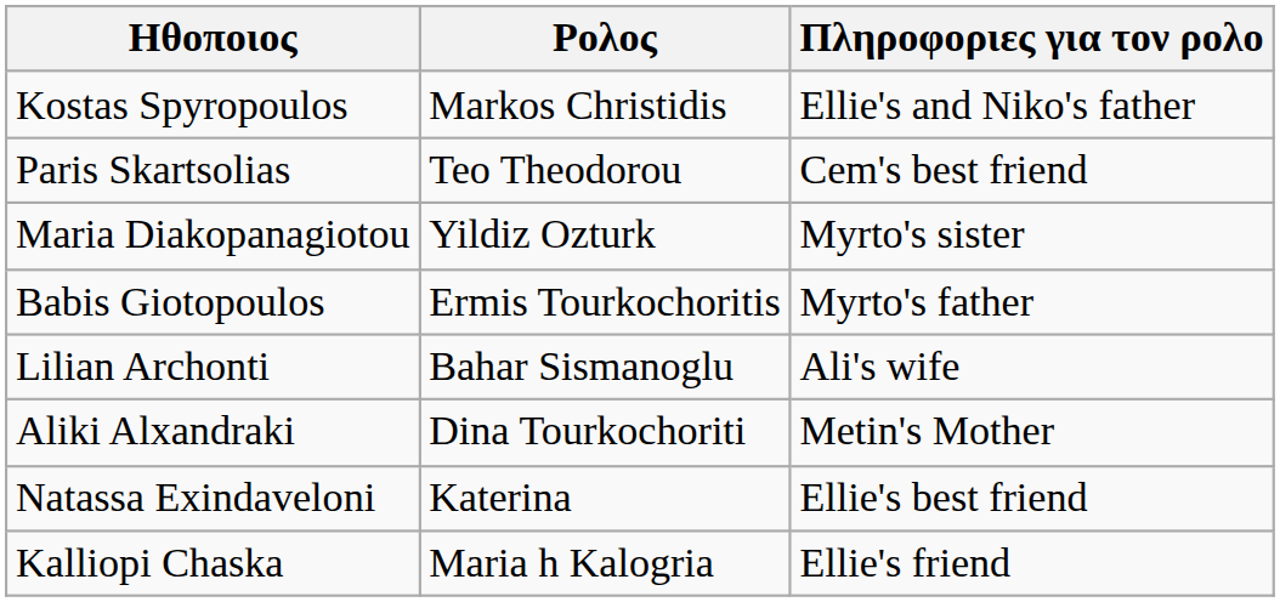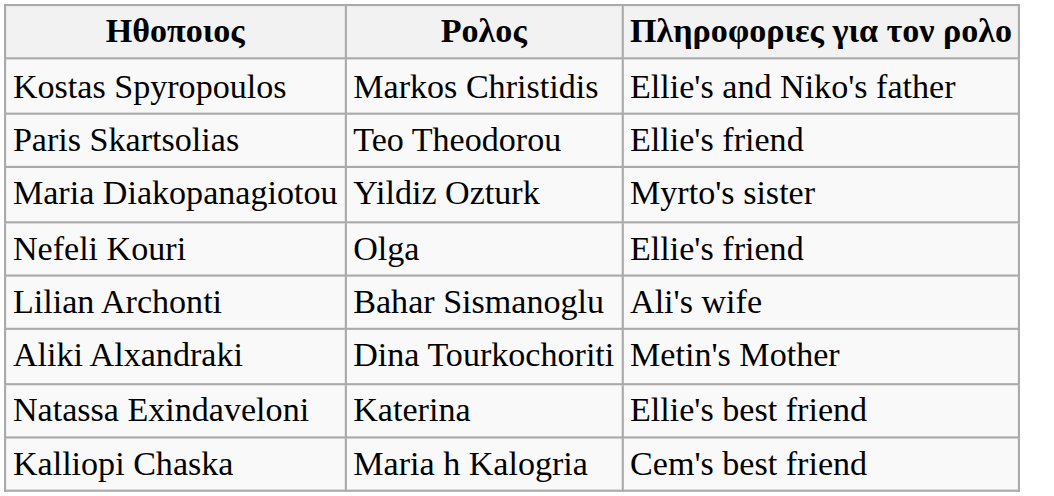 <table class="wikitable">
 <tr>
 <th>Ηθοποιος</th>
 <th>Ρολος</th>
 <th>Πληροφοριες για τον ρολο</th>
 </tr>
 <tr>
 <td>Kostas Spyropoulos</td>
 <td>Markos Christidis</td>
 <td>Ellie's and Niko's father</td>
 </tr>
 <tr>
 <td>Paris Skartsolias</td>
 <td>Teo Theodorou</td>
-<td>Cem's best friend</td>
+<td>Ellie's friend</td>
 </tr>
 <tr>
 <td>Maria Diakopanagiotou</td>
 <td>Yildiz Ozturk</td>
 <td>Myrto's sister</td>
 </tr>
 <tr>
-<td>Babis Giotopoulos</td>
-<td>Ermis Tourkochoritis</td>
-<td>Myrto's father</td>
+<td>Nefeli Kouri</td>
+<td>Olga</td>
+<td>Ellie's friend</td>
 </tr>
 <tr>
 <td>Lilian Archonti</td>
 <td>Bahar Sismanoglu</td>
 <td>Ali's wife</td>
 </tr>
 <tr>
 <td>Aliki Alxandraki</td>
 <td>Dina Tourkochoriti</td>
 <td>Metin's Mother</td>
 </tr>
 <tr>
 <td>Natassa Exindaveloni</td>
 <td>Katerina</td>
 <td>Ellie's best friend</td>
 </tr>
 <tr>
 <td>Kalliopi Chaska</td>
 <td>Maria h Kalogria</td>
-<td>Ellie's friend</td>
+<td>Cem's best friend</td>
 </tr>
 </table>
